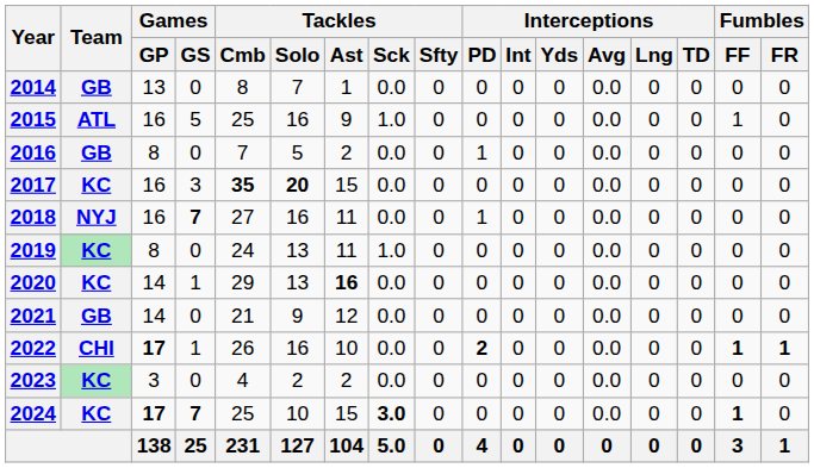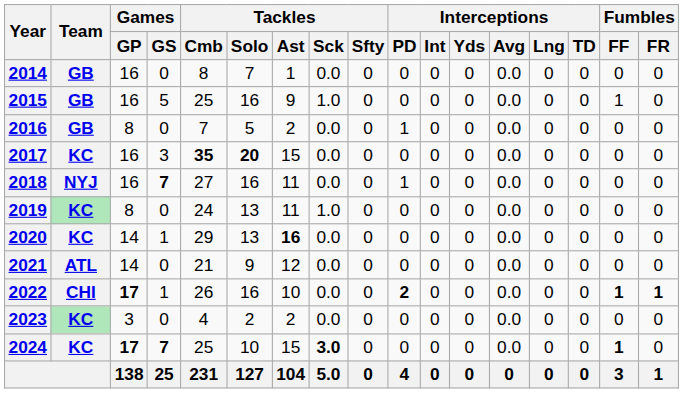 <table class="wikitable" style="text-align:center;">
 <tr>
 <th rowspan="2">Year</th>
 <th rowspan="2">Team</th>
 <th colspan="2">Games</th>
 <th colspan="5">Tackles</th>
 <th colspan="6">Interceptions</th>
 <th colspan="2">Fumbles</th>
 </tr>
 <tr>
 <th>GP</th>
 <th>GS</th>
 <th>Cmb</th>
 <th>Solo</th>
 <th>Ast</th>
 <th>Sck</th>
 <th>Sfty</th>
 <th>PD</th>
 <th>Int</th>
 <th>Yds</th>
 <th>Avg</th>
 <th>Lng</th>
 <th>TD</th>
 <th>FF</th>
 <th>FR</th>
 </tr>
 <tr>
 <th><a href='#'>2014</a></th>
 <th><a href='#'>GB</a></th>
-<td>13</td>
+<td>16</td>
 <td>0</td>
 <td>8</td>
 <td>7</td>
 <td>1</td>
 <td>0.0</td>
 <td>0</td>
 <td>0</td>
 <td>0</td>
 <td>0</td>
 <td>0.0</td>
 <td>0</td>
 <td>0</td>
 <td>0</td>
 <td>0</td>
 </tr>
 <tr>
 <th><a href='#'>2015</a></th>
-<th><a href='#'>ATL</a></th>
+<th><a href='#'>GB</a></th>
 <td>16</td>
 <td>5</td>
 <td>25</td>
 <td>16</td>
 <td>9</td>
 <td>1.0</td>
 <td>0</td>
 <td>0</td>
 <td>0</td>
 <td>0</td>
 <td>0.0</td>
 <td>0</td>
 <td>0</td>
 <td>1</td>
 <td>0</td>
 </tr>
 <tr>
 <th><a href='#'>2016</a></th>
 <th><a href='#'>GB</a></th>
 <td>8</td>
 <td>0</td>
 <td>7</td>
 <td>5</td>
 <td>2</td>
 <td>0.0</td>
 <td>0</td>
 <td>1</td>
 <td>0</td>
 <td>0</td>
 <td>0.0</td>
 <td>0</td>
 <td>0</td>
 <td>0</td>
 <td>0</td>
 </tr>
 <tr>
 <th><a href='#'>2017</a></th>
 <th><a href='#'>KC</a></th>
 <td>16</td>
 <td>3</td>
 <td><strong>35</strong></td>
 <td><strong>20</strong></td>
 <td>15</td>
 <td>0.0</td>
 <td>0</td>
 <td>0</td>
 <td>0</td>
 <td>0</td>
 <td>0.0</td>
 <td>0</td>
 <td>0</td>
 <td>0</td>
 <td>0</td>
 </tr>
 <tr>
 <th><a href='#'>2018</a></th>
 <th><a href='#'>NYJ</a></th>
 <td>16</td>
 <td><strong>7</strong></td>
 <td>27</td>
 <td>16</td>
 <td>11</td>
 <td>0.0</td>
 <td>0</td>
 <td>1</td>
 <td>0</td>
 <td>0</td>
 <td>0.0</td>
 <td>0</td>
 <td>0</td>
 <td>0</td>
 <td>0</td>
 </tr>
 <tr>
 <th><a href='#'>2019</a></th>
 <th style="background:#afe6ba; width:3em;"><a href='#'>KC</a></th>
 <td>8</td>
 <td>0</td>
 <td>24</td>
 <td>13</td>
 <td>11</td>
 <td>1.0</td>
 <td>0</td>
 <td>0</td>
 <td>0</td>
 <td>0</td>
 <td>0.0</td>
 <td>0</td>
 <td>0</td>
 <td>0</td>
 <td>0</td>
 </tr>
 <tr>
 <th><a href='#'>2020</a></th>
 <th><a href='#'>KC</a></th>
 <td>14</td>
 <td>1</td>
 <td>29</td>
 <td>13</td>
 <td><strong>16</strong></td>
 <td>0.0</td>
 <td>0</td>
 <td>0</td>
 <td>0</td>
 <td>0</td>
 <td>0.0</td>
 <td>0</td>
 <td>0</td>
 <td>0</td>
 <td>0</td>
 </tr>
 <tr>
 <th><a href='#'>2021</a></th>
-<th><a href='#'>GB</a></th>
+<th><a href='#'>ATL</a></th>
 <td>14</td>
 <td>0</td>
 <td>21</td>
 <td>9</td>
 <td>12</td>
 <td>0.0</td>
 <td>0</td>
 <td>0</td>
 <td>0</td>
 <td>0</td>
 <td>0.0</td>
 <td>0</td>
 <td>0</td>
 <td>0</td>
 <td>0</td>
 </tr>
 <tr>
 <th><a href='#'>2022</a></th>
 <th><a href='#'>CHI</a></th>
 <td><strong>17</strong></td>
 <td>1</td>
 <td>26</td>
 <td>16</td>
 <td>10</td>
 <td>0.0</td>
 <td>0</td>
 <td><strong>2</strong></td>
 <td>0</td>
 <td>0</td>
 <td>0.0</td>
 <td>0</td>
 <td>0</td>
 <td><strong>1</strong></td>
 <td><strong>1</strong></td>
 </tr>
 <tr>
 <th><a href='#'>2023</a></th>
 <th style="background:#afe6ba; width:3em;"><a href='#'>KC</a></th>
 <td>3</td>
 <td>0</td>
 <td>4</td>
 <td>2</td>
 <td>2</td>
 <td>0.0</td>
 <td>0</td>
 <td>0</td>
 <td>0</td>
 <td>0</td>
 <td>0.0</td>
 <td>0</td>
 <td>0</td>
 <td>0</td>
 <td>0</td>
 </tr>
 <tr>
 <th><a href='#'>2024</a></th>
 <th><a href='#'>KC</a></th>
 <td><strong>17</strong></td>
 <td><strong>7</strong></td>
 <td>25</td>
 <td>10</td>
 <td>15</td>
 <td><strong>3.0</strong></td>
 <td>0</td>
 <td>0</td>
 <td>0</td>
 <td>0</td>
 <td>0.0</td>
 <td>0</td>
 <td>0</td>
 <td><strong>1</strong></td>
 <td>0</td>
 </tr>
 <tr>
 <th colspan="2"></th>
 <th>138</th>
 <th>25</th>
 <th>231</th>
 <th>127</th>
 <th>104</th>
 <th>5.0</th>
 <th>0</th>
 <th>4</th>
 <th>0</th>
 <th>0</th>
 <th>0</th>
 <th>0</th>
 <th>0</th>
 <th>3</th>
 <th>1</th>
 </tr>
 </table>
